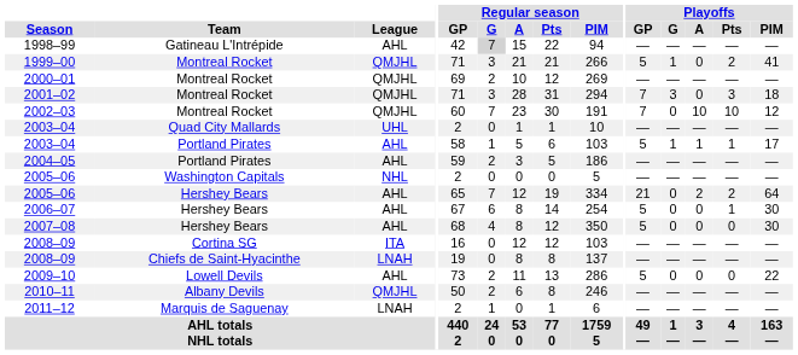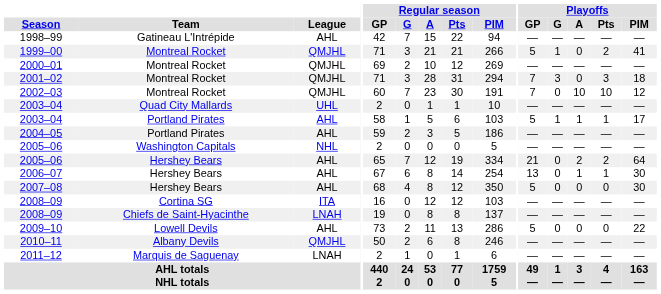 <table border="0" cellpadding="1" cellspacing="0" style="text-align:center; width:60em">
 <tr bgcolor="#e0e0e0">
 <th colspan="3" bgcolor="#ffffff"></th>
 <th rowspan="100" bgcolor="#ffffff"></th>
 <th colspan="5"><a href='#'>Regular season</a></th>
 <th rowspan="100" bgcolor="#ffffff"></th>
 <th colspan="5"><a href='#'>Playoffs</a></th>
 </tr>
 <tr bgcolor="#e0e0e0">
 <th><a href='#'>Season</a></th>
 <th>Team</th>
 <th>League</th>
 <th>GP</th>
 <th><a href='#'>G</a></th>
 <th><a href='#'>A</a></th>
 <th><a href='#'>Pts</a></th>
 <th><a href='#'>PIM</a></th>
 <th>GP</th>
 <th>G</th>
 <th>A</th>
 <th>Pts</th>
 <th>PIM</th>
 </tr>
 <tr>
 <td>1998–99</td>
 <td>Gatineau L'Intrépide</td>
 <td>AHL</td>
 <td>42</td>
-<td style="background: lightgrey;">7</td>
+<td>7</td>
 <td>15</td>
 <td>22</td>
 <td>94</td>
 <td>—</td>
 <td>—</td>
 <td>—</td>
 <td>—</td>
 <td>—</td>
 </tr>
 <tr bgcolor="#f0f0f0">
 <td><a href='#'>1999–00</a></td>
 <td><a href='#'>Montreal Rocket</a></td>
 <td><a href='#'>QMJHL</a></td>
 <td>71</td>
 <td>3</td>
 <td>21</td>
 <td>21</td>
 <td>266</td>
 <td>5</td>
 <td>1</td>
 <td>0</td>
 <td>2</td>
 <td>41</td>
 </tr>
 <tr>
 <td><a href='#'>2000–01</a></td>
 <td>Montreal Rocket</td>
 <td>QMJHL</td>
 <td>69</td>
 <td>2</td>
 <td>10</td>
 <td>12</td>
 <td>269</td>
 <td>—</td>
 <td>—</td>
 <td>—</td>
 <td>—</td>
 <td>—</td>
 </tr>
 <tr bgcolor="#f0f0f0">
 <td><a href='#'>2001–02</a></td>
 <td>Montreal Rocket</td>
 <td>QMJHL</td>
 <td>71</td>
 <td>3</td>
 <td>28</td>
 <td>31</td>
 <td>294</td>
 <td>7</td>
 <td>3</td>
 <td>0</td>
 <td>3</td>
 <td>18</td>
 </tr>
 <tr>
 <td><a href='#'>2002–03</a></td>
 <td>Montreal Rocket</td>
 <td>QMJHL</td>
 <td>60</td>
 <td>7</td>
 <td>23</td>
 <td>30</td>
 <td>191</td>
 <td>7</td>
 <td>0</td>
 <td>10</td>
 <td>10</td>
 <td>12</td>
 </tr>
 <tr bgcolor="#f0f0f0">
 <td><a href='#'>2003–04</a></td>
 <td><a href='#'>Quad City Mallards</a></td>
 <td><a href='#'>UHL</a></td>
 <td>2</td>
 <td>0</td>
 <td>1</td>
 <td>1</td>
 <td>10</td>
 <td>—</td>
 <td>—</td>
 <td>—</td>
 <td>—</td>
 <td>—</td>
 </tr>
 <tr>
 <td><a href='#'>2003–04</a></td>
 <td><a href='#'>Portland Pirates</a></td>
 <td><a href='#'>AHL</a></td>
 <td>58</td>
 <td>1</td>
 <td>5</td>
 <td>6</td>
 <td>103</td>
 <td>5</td>
 <td>1</td>
 <td>1</td>
 <td>1</td>
 <td>17</td>
 </tr>
 <tr bgcolor="#f0f0f0">
 <td><a href='#'>2004–05</a></td>
 <td>Portland Pirates</td>
 <td>AHL</td>
 <td>59</td>
 <td>2</td>
 <td>3</td>
 <td>5</td>
 <td>186</td>
 <td>—</td>
 <td>—</td>
 <td>—</td>
 <td>—</td>
 <td>—</td>
 </tr>
 <tr>
 <td><a href='#'>2005–06</a></td>
 <td><a href='#'>Washington Capitals</a></td>
 <td><a href='#'>NHL</a></td>
 <td>2</td>
 <td>0</td>
 <td>0</td>
 <td>0</td>
 <td>5</td>
 <td>—</td>
 <td>—</td>
 <td>—</td>
 <td>—</td>
 <td>—</td>
 </tr>
 <tr bgcolor="#f0f0f0">
 <td><a href='#'>2005–06</a></td>
 <td><a href='#'>Hershey Bears</a></td>
 <td>AHL</td>
 <td>65</td>
 <td>7</td>
 <td>12</td>
 <td>19</td>
 <td>334</td>
 <td>21</td>
 <td>0</td>
 <td>2</td>
 <td>2</td>
 <td>64</td>
 </tr>
 <tr>
 <td><a href='#'>2006–07</a></td>
 <td>Hershey Bears</td>
 <td>AHL</td>
 <td>67</td>
 <td>6</td>
 <td>8</td>
 <td>14</td>
 <td>254</td>
-<td>5</td>
+<td>13</td>
 <td>0</td>
-<td>0</td>
+<td>1</td>
 <td>1</td>
 <td>30</td>
 </tr>
 <tr bgcolor="#f0f0f0">
 <td><a href='#'>2007–08</a></td>
 <td>Hershey Bears</td>
 <td>AHL</td>
 <td>68</td>
 <td>4</td>
 <td>8</td>
 <td>12</td>
 <td>350</td>
 <td>5</td>
 <td>0</td>
 <td>0</td>
 <td>0</td>
 <td>30</td>
 </tr>
 <tr>
 <td><a href='#'>2008–09</a></td>
 <td><a href='#'>Cortina SG</a></td>
 <td><a href='#'>ITA</a></td>
 <td>16</td>
 <td>0</td>
 <td>12</td>
 <td>12</td>
 <td>103</td>
 <td>—</td>
 <td>—</td>
 <td>—</td>
 <td>—</td>
 <td>—</td>
 </tr>
 <tr bgcolor="#f0f0f0">
 <td><a href='#'>2008–09</a></td>
 <td><a href='#'>Chiefs de Saint-Hyacinthe</a></td>
 <td><a href='#'>LNAH</a></td>
 <td>19</td>
 <td>0</td>
 <td>8</td>
 <td>8</td>
 <td>137</td>
 <td>—</td>
 <td>—</td>
 <td>—</td>
 <td>—</td>
 <td>—</td>
 </tr>
 <tr>
 <td><a href='#'>2009–10</a></td>
 <td><a href='#'>Lowell Devils</a></td>
 <td>AHL</td>
 <td>73</td>
 <td>2</td>
 <td>11</td>
 <td>13</td>
 <td>286</td>
 <td>5</td>
 <td>0</td>
 <td>0</td>
 <td>0</td>
 <td>22</td>
 </tr>
 <tr bgcolor="#f0f0f0">
 <td><a href='#'>2010–11</a></td>
 <td><a href='#'>Albany Devils</a></td>
 <td><a href='#'>QMJHL</a></td>
 <td>50</td>
 <td>2</td>
 <td>6</td>
 <td>8</td>
 <td>246</td>
 <td>—</td>
 <td>—</td>
 <td>—</td>
 <td>—</td>
 <td>—</td>
 </tr>
 <tr>
 <td><a href='#'>2011–12</a></td>
 <td><a href='#'>Marquis de Saguenay</a></td>
 <td>LNAH</td>
 <td>2</td>
 <td>1</td>
 <td>0</td>
 <td>1</td>
 <td>6</td>
 <td>—</td>
 <td>—</td>
 <td>—</td>
 <td>—</td>
 <td>—</td>
 </tr>
 <tr bgcolor="#e0e0e0">
 <th colspan="3">AHL totals</th>
 <th>440</th>
 <th>24</th>
 <th>53</th>
 <th>77</th>
 <th>1759</th>
 <th>49</th>
 <th>1</th>
 <th>3</th>
 <th>4</th>
 <th>163</th>
 </tr>
 <tr bgcolor="#e0e0e0">
 <th colspan="3">NHL totals</th>
 <th>2</th>
 <th>0</th>
 <th>0</th>
 <th>0</th>
 <th>5</th>
 <th>—</th>
 <th>—</th>
 <th>—</th>
 <th>—</th>
 <th>—</th>
 </tr>
 </table>
